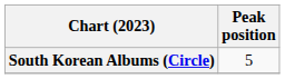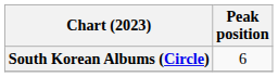 <table class="wikitable sortable plainrowheaders" style="text-align:center;">
 <tr>
 <th scope="col">Chart (2023)</th>
 <th scope="col">Peak<br>position</th>
 </tr>
 <tr>
 <th scope="row">South Korean Albums (<a href='#'>Circle</a>)</th>
-<td>5</td>
+<td>6</td>
 </tr>
 <tr>
 </tr>
 </table>
